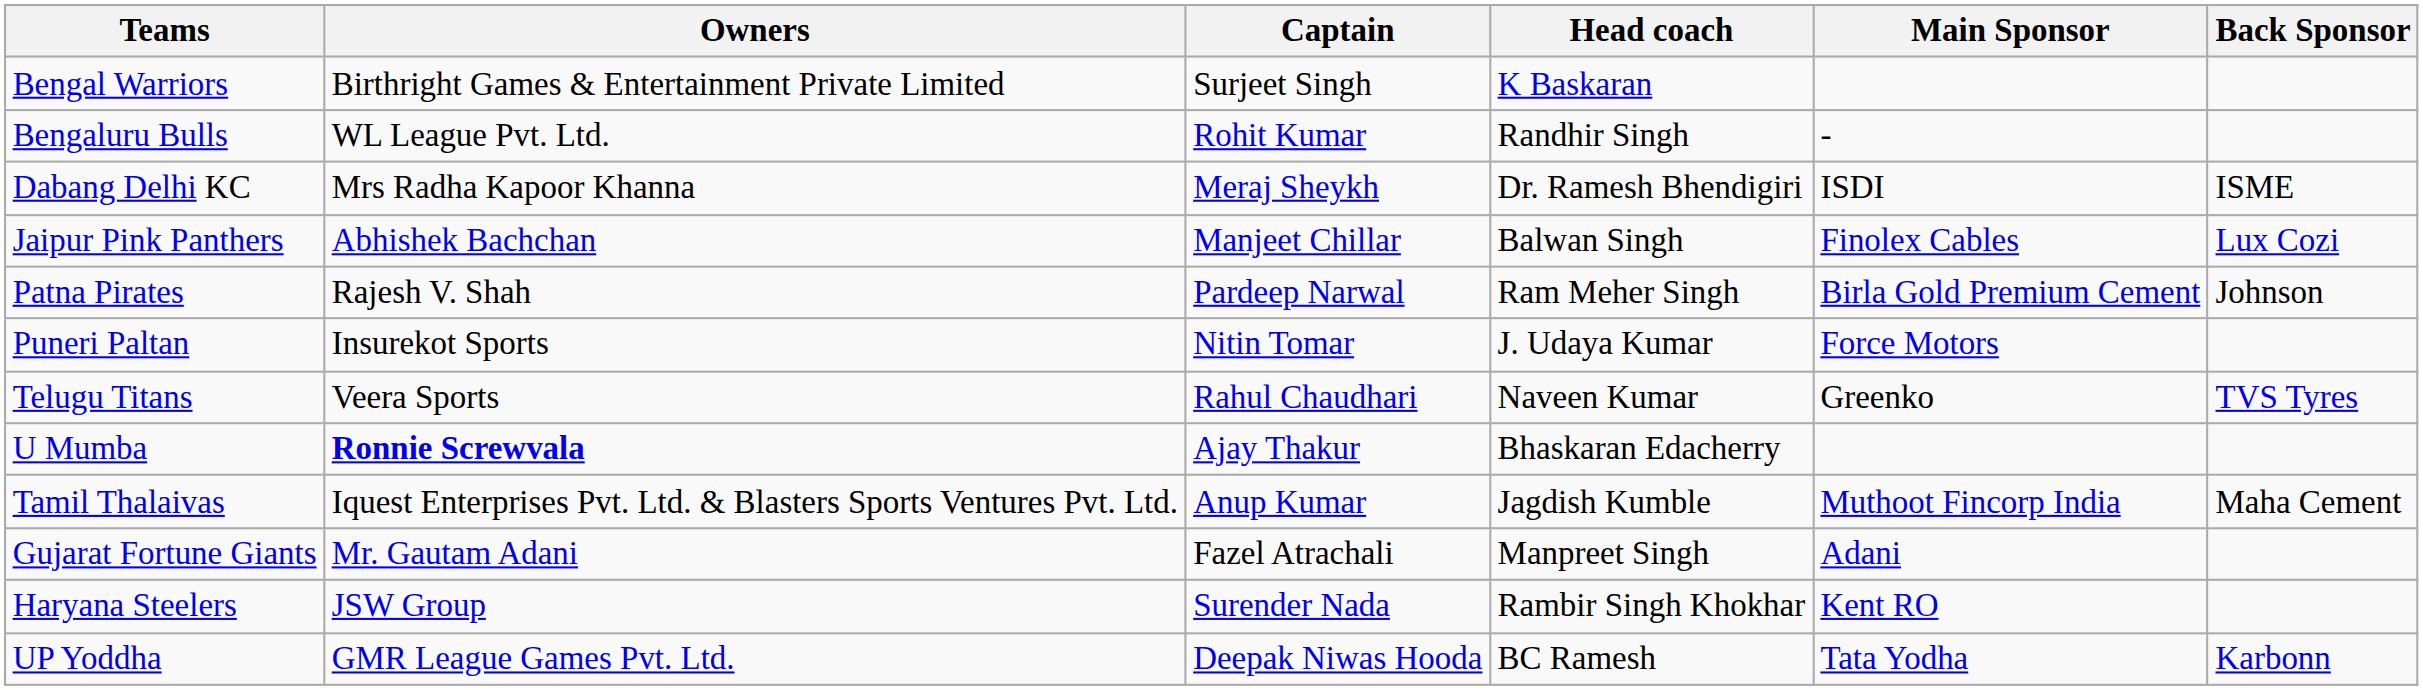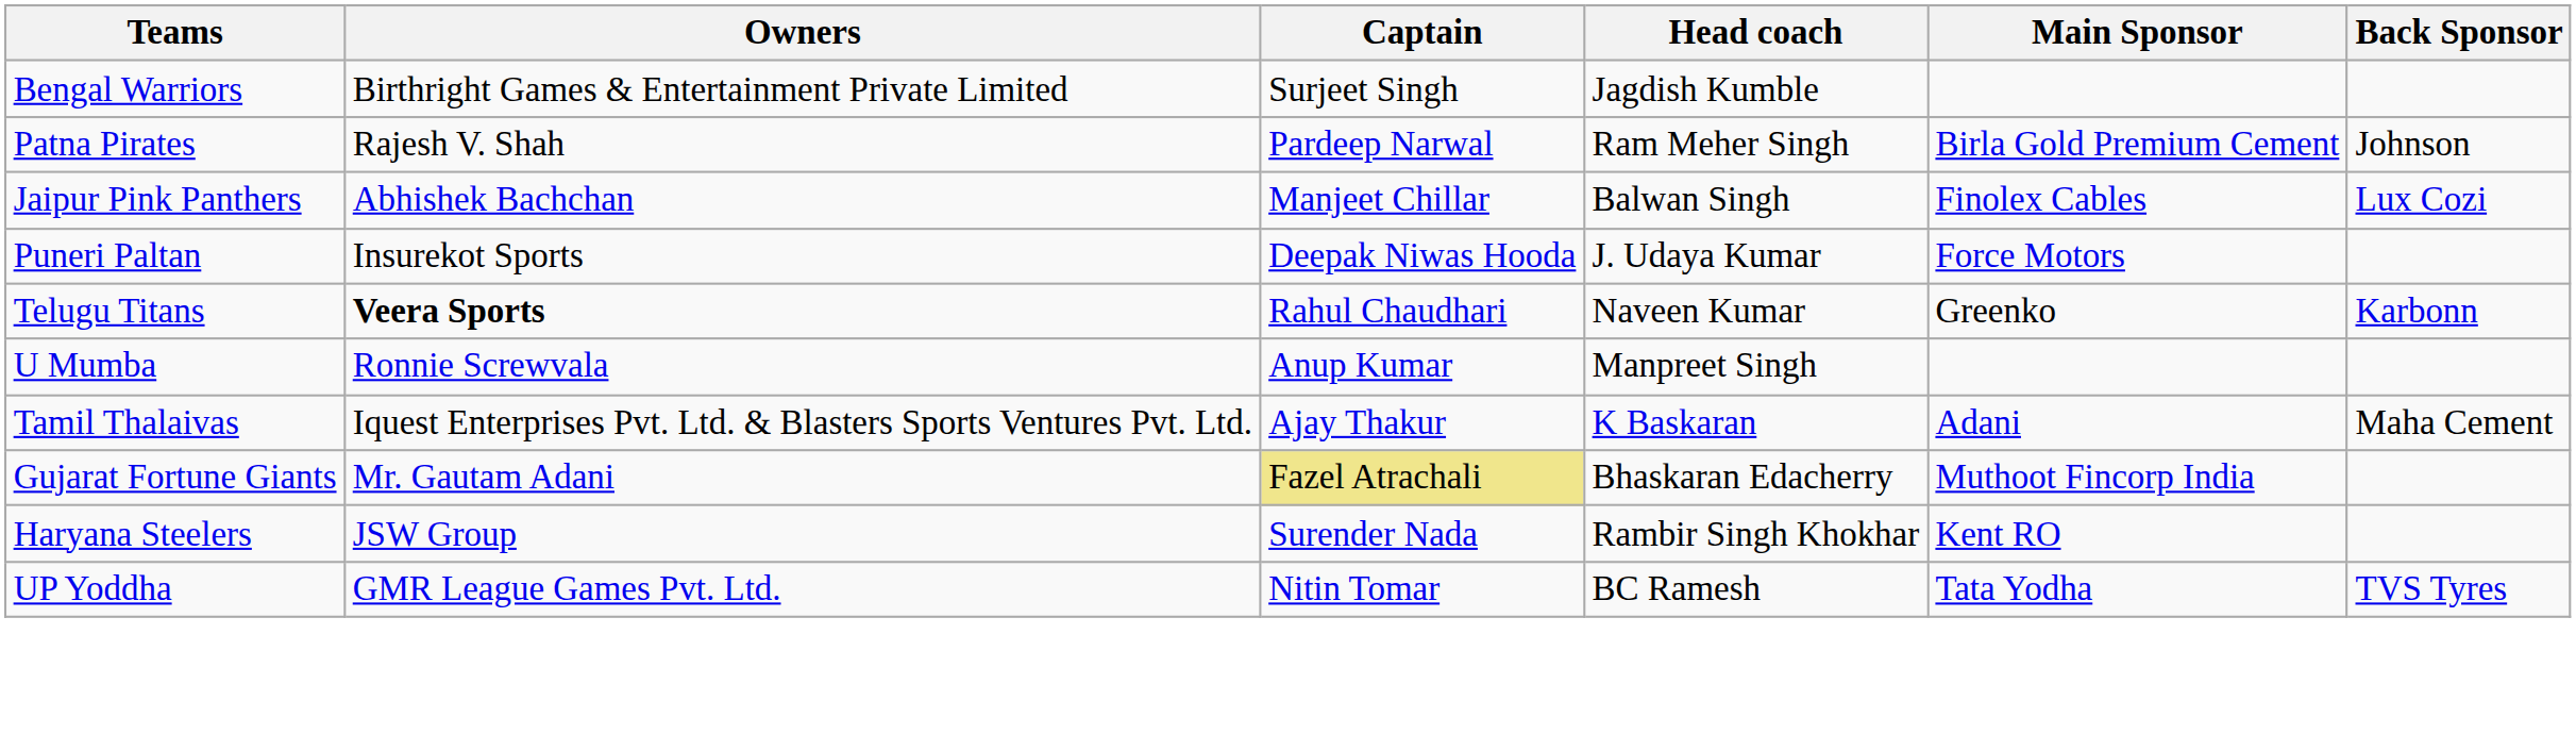 <table class="wikitable sortable" style="text-align: left;">
 <tr>
 <th>Teams</th>
 <th>Owners</th>
 <th>Captain</th>
 <th>Head coach</th>
 <th>Main Sponsor</th>
 <th>Back Sponsor</th>
 </tr>
 <tr>
 <td><a href='#'>Bengal Warriors</a></td>
 <td>Birthright Games & Entertainment Private Limited</td>
 <td>Surjeet Singh</td>
-<td><a href='#'>K Baskaran</a></td>
+<td>Jagdish Kumble</td>
 <td></td>
 <td></td>
 </tr>
 <tr>
-<td><a href='#'>Bengaluru Bulls</a></td>
-<td>WL League Pvt. Ltd.</td>
-<td><a href='#'>Rohit Kumar</a></td>
-<td>Randhir Singh</td>
-<td>-</td>
-<td></td>
-</tr>
-<tr>
-<td><a href='#'>Dabang Delhi</a> KC</td>
-<td>Mrs Radha Kapoor Khanna</td>
-<td><a href='#'>Meraj Sheykh</a></td>
-<td>Dr. Ramesh Bhendigiri</td>
-<td>ISDI</td>
-<td>ISME</td>
+<td><a href='#'>Patna Pirates</a></td>
+<td>Rajesh V. Shah</td>
+<td><a href='#'>Pardeep Narwal</a></td>
+<td>Ram Meher Singh</td>
+<td><a href='#'>Birla Gold Premium Cement</a></td>
+<td>Johnson</td>
 </tr>
 <tr>
 <td><a href='#'>Jaipur Pink Panthers</a></td>
 <td><a href='#'>Abhishek Bachchan</a></td>
 <td><a href='#'>Manjeet Chillar</a></td>
 <td>Balwan Singh</td>
 <td><a href='#'>Finolex Cables</a></td>
 <td><a href='#'>Lux Cozi</a></td>
 </tr>
 <tr>
-<td><a href='#'>Patna Pirates</a></td>
-<td>Rajesh V. Shah</td>
-<td><a href='#'>Pardeep Narwal</a></td>
-<td>Ram Meher Singh</td>
-<td><a href='#'>Birla Gold Premium Cement</a></td>
-<td>Johnson</td>
-</tr>
-<tr>
 <td><a href='#'>Puneri Paltan</a></td>
 <td>Insurekot Sports</td>
-<td><a href='#'>Nitin Tomar</a></td>
+<td><a href='#'>Deepak Niwas Hooda</a></td>
 <td>J. Udaya Kumar</td>
 <td><a href='#'>Force Motors</a></td>
 <td></td>
 </tr>
 <tr>
 <td><a href='#'>Telugu Titans</a></td>
-<td>Veera Sports</td>
+<td><strong>Veera Sports</strong></td>
 <td><a href='#'>Rahul Chaudhari</a></td>
 <td>Naveen Kumar</td>
 <td>Greenko</td>
-<td><a href='#'>TVS Tyres</a></td>
+<td><a href='#'>Karbonn</a></td>
 </tr>
 <tr>
 <td><a href='#'>U Mumba</a></td>
-<td><strong><a href='#'>Ronnie Screwvala</a></strong></td>
-<td><a href='#'>Ajay Thakur</a></td>
-<td>Bhaskaran Edacherry</td>
+<td><a href='#'>Ronnie Screwvala</a></td>
+<td><a href='#'>Anup Kumar</a></td>
+<td>Manpreet Singh</td>
 <td></td>
 <td></td>
 </tr>
 <tr>
 <td><a href='#'>Tamil Thalaivas</a></td>
 <td>Iquest Enterprises Pvt. Ltd. & Blasters Sports Ventures Pvt. Ltd.</td>
-<td><a href='#'>Anup Kumar</a></td>
-<td>Jagdish Kumble</td>
-<td><a href='#'>Muthoot Fincorp India</a></td>
+<td><a href='#'>Ajay Thakur</a></td>
+<td><a href='#'>K Baskaran</a></td>
+<td><a href='#'>Adani</a></td>
 <td>Maha Cement</td>
 </tr>
 <tr>
 <td><a href='#'>Gujarat Fortune Giants</a></td>
 <td><a href='#'>Mr. Gautam Adani</a></td>
-<td>Fazel  Atrachali</td>
-<td>Manpreet Singh</td>
-<td><a href='#'>Adani</a></td>
+<td style="background: khaki;">Fazel  Atrachali</td>
+<td>Bhaskaran Edacherry</td>
+<td><a href='#'>Muthoot Fincorp India</a></td>
 <td></td>
 </tr>
 <tr>
 <td><a href='#'>Haryana Steelers</a></td>
 <td><a href='#'>JSW Group</a></td>
 <td><a href='#'>Surender Nada</a></td>
 <td>Rambir Singh Khokhar</td>
 <td><a href='#'>Kent RO</a></td>
 <td></td>
 </tr>
 <tr>
 <td><a href='#'>UP Yoddha</a></td>
 <td><a href='#'>GMR League Games Pvt. Ltd.</a></td>
-<td><a href='#'>Deepak Niwas Hooda</a></td>
+<td><a href='#'>Nitin Tomar</a></td>
 <td>BC Ramesh</td>
 <td><a href='#'>Tata Yodha</a></td>
-<td><a href='#'>Karbonn</a></td>
+<td><a href='#'>TVS Tyres</a></td>
 </tr>
 </table>
